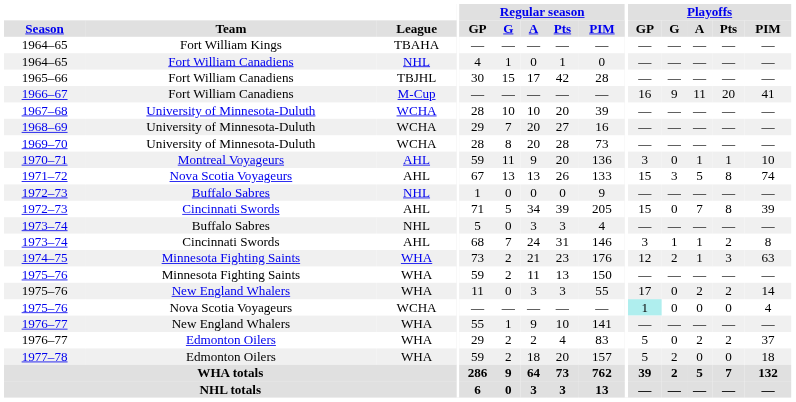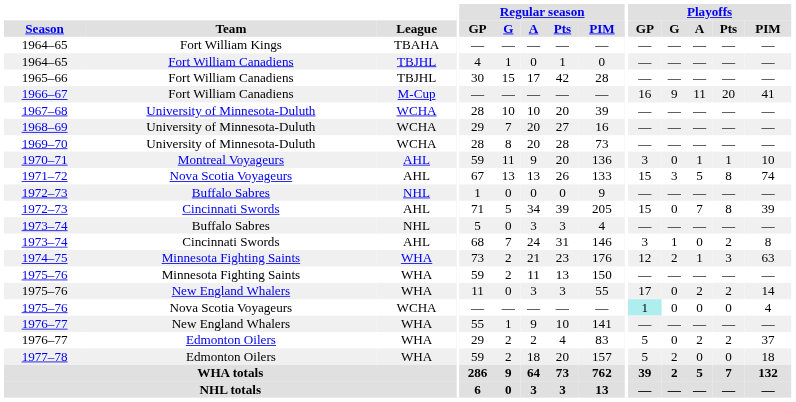 <table border="0" cellpadding="1" cellspacing="0" style="text-align:center; width:60em">
 <tr bgcolor="#e0e0e0">
 <th colspan="3" bgcolor="#ffffff"></th>
 <th rowspan="100" bgcolor="#ffffff"></th>
 <th colspan="5"><a href='#'>Regular season</a></th>
 <th rowspan="100" bgcolor="#ffffff"></th>
 <th colspan="5"><a href='#'>Playoffs</a></th>
 </tr>
 <tr bgcolor="#e0e0e0">
 <th><a href='#'>Season</a></th>
 <th>Team</th>
 <th>League</th>
 <th>GP</th>
 <th><a href='#'>G</a></th>
 <th><a href='#'>A</a></th>
 <th><a href='#'>Pts</a></th>
 <th><a href='#'>PIM</a></th>
 <th>GP</th>
 <th>G</th>
 <th>A</th>
 <th>Pts</th>
 <th>PIM</th>
 </tr>
 <tr>
 <td>1964–65</td>
 <td>Fort William Kings</td>
 <td>TBAHA</td>
 <td>—</td>
 <td>—</td>
 <td>—</td>
 <td>—</td>
 <td>—</td>
 <td>—</td>
 <td>—</td>
 <td>—</td>
 <td>—</td>
 <td>—</td>
 </tr>
 <tr bgcolor="#f0f0f0">
 <td>1964–65</td>
 <td><a href='#'>Fort William Canadiens</a></td>
-<td><a href='#'>NHL</a></td>
+<td><a href='#'>TBJHL</a></td>
 <td>4</td>
 <td>1</td>
 <td>0</td>
 <td>1</td>
 <td>0</td>
 <td>—</td>
 <td>—</td>
 <td>—</td>
 <td>—</td>
 <td>—</td>
 </tr>
 <tr>
 <td>1965–66</td>
 <td>Fort William Canadiens</td>
 <td>TBJHL</td>
 <td>30</td>
 <td>15</td>
 <td>17</td>
 <td>42</td>
 <td>28</td>
 <td>—</td>
 <td>—</td>
 <td>—</td>
 <td>—</td>
 <td>—</td>
 </tr>
 <tr bgcolor="#f0f0f0">
 <td><a href='#'>1966–67</a></td>
 <td>Fort William Canadiens</td>
 <td><a href='#'>M-Cup</a></td>
 <td>—</td>
 <td>—</td>
 <td>—</td>
 <td>—</td>
 <td>—</td>
 <td>16</td>
 <td>9</td>
 <td>11</td>
 <td>20</td>
 <td>41</td>
 </tr>
 <tr>
 <td><a href='#'>1967–68</a></td>
 <td><a href='#'>University of Minnesota-Duluth</a></td>
 <td><a href='#'>WCHA</a></td>
 <td>28</td>
 <td>10</td>
 <td>10</td>
 <td>20</td>
 <td>39</td>
 <td>—</td>
 <td>—</td>
 <td>—</td>
 <td>—</td>
 <td>—</td>
 </tr>
 <tr bgcolor="#f0f0f0">
 <td><a href='#'>1968–69</a></td>
 <td>University of Minnesota-Duluth</td>
 <td>WCHA</td>
 <td>29</td>
 <td>7</td>
 <td>20</td>
 <td>27</td>
 <td>16</td>
 <td>—</td>
 <td>—</td>
 <td>—</td>
 <td>—</td>
 <td>—</td>
 </tr>
 <tr>
 <td><a href='#'>1969–70</a></td>
 <td>University of Minnesota-Duluth</td>
 <td>WCHA</td>
 <td>28</td>
 <td>8</td>
 <td>20</td>
 <td>28</td>
 <td>73</td>
 <td>—</td>
 <td>—</td>
 <td>—</td>
 <td>—</td>
 <td>—</td>
 </tr>
 <tr bgcolor="#f0f0f0">
 <td><a href='#'>1970–71</a></td>
 <td><a href='#'>Montreal Voyageurs</a></td>
 <td><a href='#'>AHL</a></td>
 <td>59</td>
 <td>11</td>
 <td>9</td>
 <td>20</td>
 <td>136</td>
 <td>3</td>
 <td>0</td>
 <td>1</td>
 <td>1</td>
 <td>10</td>
 </tr>
 <tr>
 <td><a href='#'>1971–72</a></td>
 <td><a href='#'>Nova Scotia Voyageurs</a></td>
 <td>AHL</td>
 <td>67</td>
 <td>13</td>
 <td>13</td>
 <td>26</td>
 <td>133</td>
 <td>15</td>
 <td>3</td>
 <td>5</td>
 <td>8</td>
 <td>74</td>
 </tr>
 <tr bgcolor="#f0f0f0">
 <td><a href='#'>1972–73</a></td>
 <td><a href='#'>Buffalo Sabres</a></td>
 <td><a href='#'>NHL</a></td>
 <td>1</td>
 <td>0</td>
 <td>0</td>
 <td>0</td>
 <td>9</td>
 <td>—</td>
 <td>—</td>
 <td>—</td>
 <td>—</td>
 <td>—</td>
 </tr>
 <tr>
 <td><a href='#'>1972–73</a></td>
 <td><a href='#'>Cincinnati Swords</a></td>
 <td>AHL</td>
 <td>71</td>
 <td>5</td>
 <td>34</td>
 <td>39</td>
 <td>205</td>
 <td>15</td>
 <td>0</td>
 <td>7</td>
 <td>8</td>
 <td>39</td>
 </tr>
 <tr bgcolor="#f0f0f0">
 <td><a href='#'>1973–74</a></td>
 <td>Buffalo Sabres</td>
 <td>NHL</td>
 <td>5</td>
 <td>0</td>
 <td>3</td>
 <td>3</td>
 <td>4</td>
 <td>—</td>
 <td>—</td>
 <td>—</td>
 <td>—</td>
 <td>—</td>
 </tr>
 <tr>
 <td><a href='#'>1973–74</a></td>
 <td>Cincinnati Swords</td>
 <td>AHL</td>
 <td>68</td>
 <td>7</td>
 <td>24</td>
 <td>31</td>
 <td>146</td>
 <td>3</td>
 <td>1</td>
-<td>1</td>
+<td>0</td>
 <td>2</td>
 <td>8</td>
 </tr>
 <tr bgcolor="#f0f0f0">
 <td><a href='#'>1974–75</a></td>
 <td><a href='#'>Minnesota Fighting Saints</a></td>
 <td><a href='#'>WHA</a></td>
 <td>73</td>
 <td>2</td>
 <td>21</td>
 <td>23</td>
 <td>176</td>
 <td>12</td>
 <td>2</td>
 <td>1</td>
 <td>3</td>
 <td>63</td>
 </tr>
 <tr>
 <td><a href='#'>1975–76</a></td>
 <td>Minnesota Fighting Saints</td>
 <td>WHA</td>
 <td>59</td>
 <td>2</td>
 <td>11</td>
 <td>13</td>
 <td>150</td>
 <td>—</td>
 <td>—</td>
 <td>—</td>
 <td>—</td>
 <td>—</td>
 </tr>
 <tr bgcolor="#f0f0f0">
 <td>1975–76</td>
 <td><a href='#'>New England Whalers</a></td>
 <td>WHA</td>
 <td>11</td>
 <td>0</td>
 <td>3</td>
 <td>3</td>
 <td>55</td>
 <td>17</td>
 <td>0</td>
 <td>2</td>
 <td>2</td>
 <td>14</td>
 </tr>
 <tr>
 <td><a href='#'>1975–76</a></td>
 <td>Nova Scotia Voyageurs</td>
 <td>WCHA</td>
 <td>—</td>
 <td>—</td>
 <td>—</td>
 <td>—</td>
 <td>—</td>
 <td style="background: paleturquoise;">1</td>
 <td>0</td>
 <td>0</td>
 <td>0</td>
 <td>4</td>
 </tr>
 <tr bgcolor="#f0f0f0">
 <td><a href='#'>1976–77</a></td>
 <td>New England Whalers</td>
 <td>WHA</td>
 <td>55</td>
 <td>1</td>
 <td>9</td>
 <td>10</td>
 <td>141</td>
 <td>—</td>
 <td>—</td>
 <td>—</td>
 <td>—</td>
 <td>—</td>
 </tr>
 <tr>
 <td>1976–77</td>
 <td><a href='#'>Edmonton Oilers</a></td>
 <td>WHA</td>
 <td>29</td>
 <td>2</td>
 <td>2</td>
 <td>4</td>
 <td>83</td>
 <td>5</td>
 <td>0</td>
 <td>2</td>
 <td>2</td>
 <td>37</td>
 </tr>
 <tr bgcolor="#f0f0f0">
 <td><a href='#'>1977–78</a></td>
 <td>Edmonton Oilers</td>
 <td>WHA</td>
 <td>59</td>
 <td>2</td>
 <td>18</td>
 <td>20</td>
 <td>157</td>
 <td>5</td>
 <td>2</td>
 <td>0</td>
 <td>0</td>
 <td>18</td>
 </tr>
 <tr bgcolor="#e0e0e0">
 <th colspan="3">WHA totals</th>
 <th>286</th>
 <th>9</th>
 <th>64</th>
 <th>73</th>
 <th>762</th>
 <th>39</th>
 <th>2</th>
 <th>5</th>
 <th>7</th>
 <th>132</th>
 </tr>
 <tr bgcolor="#e0e0e0">
 <th colspan="3">NHL totals</th>
 <th>6</th>
 <th>0</th>
 <th>3</th>
 <th>3</th>
 <th>13</th>
 <th>—</th>
 <th>—</th>
 <th>—</th>
 <th>—</th>
 <th>—</th>
 </tr>
 </table>
